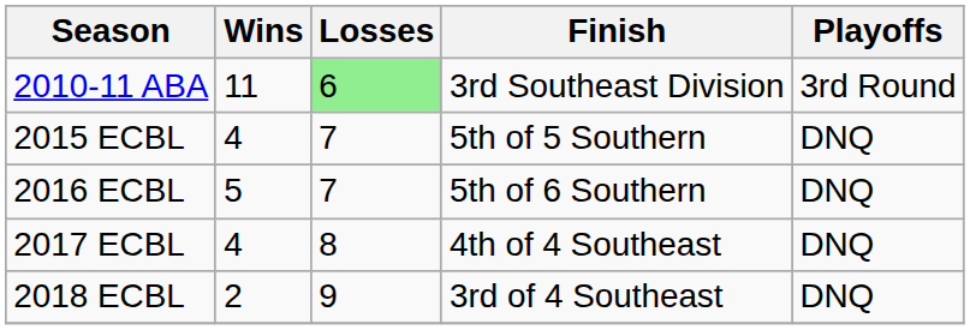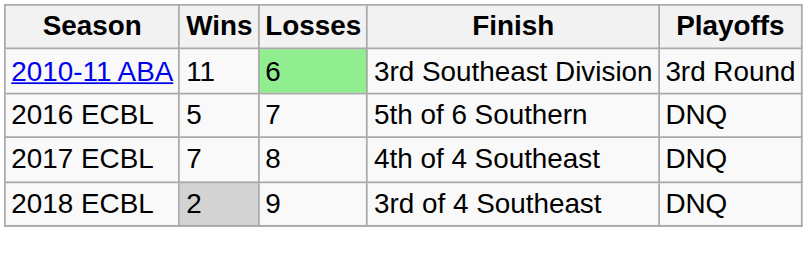 <table class="wikitable">
 <tr>
 <th>Season</th>
 <th>Wins</th>
 <th>Losses</th>
 <th>Finish</th>
 <th>Playoffs</th>
 </tr>
 <tr>
 <td><a href='#'>2010-11 ABA</a></td>
 <td>11</td>
 <td style="background: lightgreen;">6</td>
 <td>3rd Southeast Division</td>
 <td>3rd Round</td>
 </tr>
 <tr>
-<td>2015 ECBL</td>
-<td>4</td>
-<td>7</td>
-<td>5th of 5 Southern</td>
-<td>DNQ</td>
-</tr>
-<tr>
 <td>2016 ECBL</td>
 <td>5</td>
 <td>7</td>
 <td>5th of 6 Southern</td>
 <td>DNQ</td>
 </tr>
 <tr>
 <td>2017 ECBL</td>
-<td>4</td>
+<td>7</td>
 <td>8</td>
 <td>4th of 4 Southeast</td>
 <td>DNQ</td>
 </tr>
 <tr>
 <td>2018 ECBL</td>
-<td>2</td>
+<td style="background: lightgrey;">2</td>
 <td>9</td>
 <td>3rd of 4 Southeast</td>
 <td>DNQ</td>
 </tr>
 <tr>
 </tr>
 </table>
